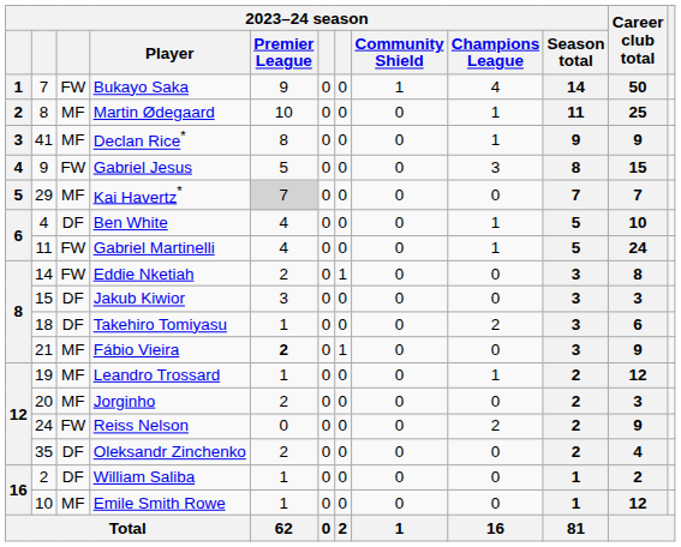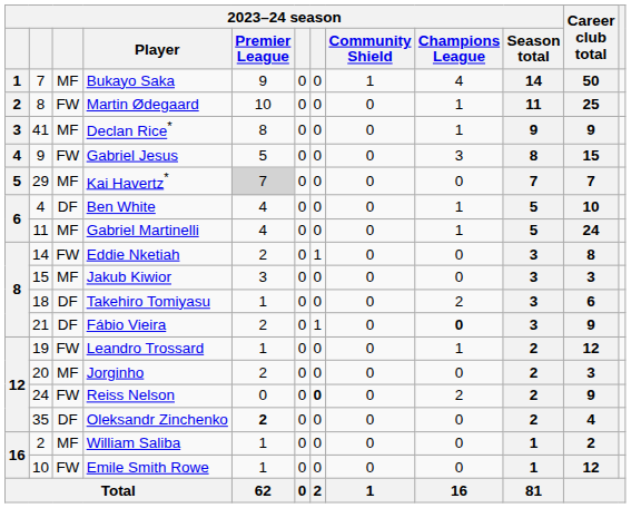 <table class="wikitable sortable" style="text-align:center; font-size:85%;">
 <tr>
 <th colspan="10">2023–24 season</th>
 <th rowspan="2">Career<br>club<br>total</th>
 <th rowspan="2" class="unsortable"></th>
 </tr>
 <tr>
 <th></th>
 <th></th>
 <th></th>
 <th>Player</th>
 <th><a href='#'>Premier<br>League</a></th>
 <th></th>
 <th></th>
 <th><a href='#'>Community<br>Shield</a></th>
 <th><a href='#'>Champions<br>League</a></th>
 <th>Season<br>total</th>
 </tr>
 <tr>
 <th>1</th>
 <td>7</td>
-<td>FW</td>
+<td>MF</td>
 <td style="text-align:left;" data-sort-value="Saka"> <a href='#'>Bukayo Saka</a></td>
 <td>9</td>
 <td>0</td>
 <td>0</td>
 <td>1</td>
 <td>4</td>
 <th>14</th>
 <th>50</th>
 <td></td>
 </tr>
 <tr>
 <th>2</th>
 <td>8</td>
-<td>MF</td>
+<td>FW</td>
 <td style="text-align:left;" data-sort-value="Odeg"> <a href='#'>Martin Ødegaard</a></td>
 <td>10</td>
 <td>0</td>
 <td>0</td>
 <td>0</td>
 <td>1</td>
 <th>11</th>
 <th>25</th>
 <td></td>
 </tr>
 <tr>
 <th>3</th>
 <td>41</td>
 <td>MF</td>
 <td style="text-align:left;" data-sort-value="Rice"> <a href='#'>Declan Rice</a><sup>*</sup></td>
 <td>8</td>
 <td>0</td>
 <td>0</td>
 <td>0</td>
 <td>1</td>
 <th>9</th>
 <th>9</th>
 <td></td>
 </tr>
 <tr>
 <th>4</th>
 <td>9</td>
 <td>FW</td>
 <td style="text-align:left;" data-sort-value="Jesu"> <a href='#'>Gabriel Jesus</a></td>
 <td>5</td>
 <td>0</td>
 <td>0</td>
 <td>0</td>
 <td>3</td>
 <th>8</th>
 <th>15</th>
 <td></td>
 </tr>
 <tr>
 <th>5</th>
 <td>29</td>
 <td>MF</td>
 <td style="text-align:left;" data-sort-value="Have"> <a href='#'>Kai Havertz</a><sup>*</sup></td>
 <td style="background: lightgrey;">7</td>
 <td>0</td>
 <td>0</td>
 <td>0</td>
 <td>0</td>
 <th>7</th>
 <th>7</th>
 <td></td>
 </tr>
 <tr>
 <th rowspan="2">6</th>
 <td>4</td>
 <td>DF</td>
 <td style="text-align:left;" data-sort-value="Whit"> <a href='#'>Ben White</a></td>
 <td>4</td>
 <td>0</td>
 <td>0</td>
 <td>0</td>
 <td>1</td>
 <th>5</th>
 <th>10</th>
 <td></td>
 </tr>
 <tr>
 <td>11</td>
-<td>FW</td>
+<td>MF</td>
 <td style="text-align:left;" data-sort-value="Mart"> <a href='#'>Gabriel Martinelli</a></td>
 <td>4</td>
 <td>0</td>
 <td>0</td>
 <td>0</td>
 <td>1</td>
 <th>5</th>
 <th>24</th>
 <td></td>
 </tr>
 <tr>
 <th rowspan="4">8</th>
 <td>14</td>
 <td>FW</td>
 <td style="text-align:left;" data-sort-value="Nket"> <a href='#'>Eddie Nketiah</a></td>
 <td>2</td>
 <td>0</td>
 <td>1</td>
 <td>0</td>
 <td>0</td>
 <th>3</th>
 <th>8</th>
 <td></td>
 </tr>
 <tr>
 <td>15</td>
-<td>DF</td>
+<td>MF</td>
 <td style="text-align:left;" data-sort-value="Kiwi"> <a href='#'>Jakub Kiwior</a></td>
 <td>3</td>
 <td>0</td>
 <td>0</td>
 <td>0</td>
 <td>0</td>
 <th>3</th>
 <th>3</th>
 <td></td>
 </tr>
 <tr>
 <td>18</td>
 <td>DF</td>
 <td style="text-align:left;" data-sort-value="Tomi"> <a href='#'>Takehiro Tomiyasu</a></td>
 <td>1</td>
 <td>0</td>
 <td>0</td>
 <td>0</td>
 <td>2</td>
 <th>3</th>
 <th>6</th>
 <td></td>
 </tr>
 <tr>
 <td>21</td>
-<td>MF</td>
+<td>DF</td>
 <td style="text-align:left;" data-sort-value="Viei"> <a href='#'>Fábio Vieira</a></td>
-<td><strong>2</strong></td>
+<td>2</td>
 <td>0</td>
 <td>1</td>
 <td>0</td>
-<td>0</td>
+<td><strong>0</strong></td>
 <th>3</th>
 <th>9</th>
 <td></td>
 </tr>
 <tr>
 <th rowspan="4">12</th>
 <td>19</td>
-<td>MF</td>
+<td>FW</td>
 <td style="text-align:left;" data-sort-value="Tros"> <a href='#'>Leandro Trossard</a></td>
 <td>1</td>
 <td>0</td>
 <td>0</td>
 <td>0</td>
 <td>1</td>
 <th>2</th>
 <th>12</th>
 <td></td>
 </tr>
 <tr>
 <td>20</td>
 <td>MF</td>
 <td style="text-align:left;" data-sort-value="Jorg"> <a href='#'>Jorginho</a></td>
 <td>2</td>
 <td>0</td>
 <td>0</td>
 <td>0</td>
 <td>0</td>
 <th>2</th>
 <th>3</th>
 <td></td>
 </tr>
 <tr>
 <td>24</td>
 <td>FW</td>
 <td style="text-align:left;" data-sort-value="Nels"> <a href='#'>Reiss Nelson</a></td>
 <td>0</td>
 <td>0</td>
-<td>0</td>
+<td><strong>0</strong></td>
 <td>0</td>
 <td>2</td>
 <th>2</th>
 <th>9</th>
 <td></td>
 </tr>
 <tr>
 <td>35</td>
 <td>DF</td>
 <td style="text-align:left;" data-sort-value="Zinc"> <a href='#'>Oleksandr Zinchenko</a></td>
-<td>2</td>
+<td><strong>2</strong></td>
 <td>0</td>
 <td>0</td>
 <td>0</td>
 <td>0</td>
 <th>2</th>
 <th>4</th>
 <td></td>
 </tr>
 <tr>
 <th rowspan="2">16</th>
 <td>2</td>
-<td>DF</td>
+<td>MF</td>
 <td style="text-align:left;" data-sort-value="Sali"> <a href='#'>William Saliba</a></td>
 <td>1</td>
 <td>0</td>
 <td>0</td>
 <td>0</td>
 <td>0</td>
 <th>1</th>
 <th>2</th>
 <td></td>
 </tr>
 <tr>
 <td>10</td>
-<td>MF</td>
+<td>FW</td>
 <td style="text-align:left;" data-sort-value="Smit"> <a href='#'>Emile Smith Rowe</a></td>
 <td>1</td>
 <td>0</td>
 <td>0</td>
 <td>0</td>
 <td>0</td>
 <th>1</th>
 <th>12</th>
 <td></td>
 </tr>
 <tr>
 <th colspan="4">Total</th>
 <th>62</th>
 <th>0</th>
 <th>2</th>
 <th>1</th>
 <th>16</th>
 <th>81</th>
 <th colspan="2"></th>
 </tr>
 </table>
